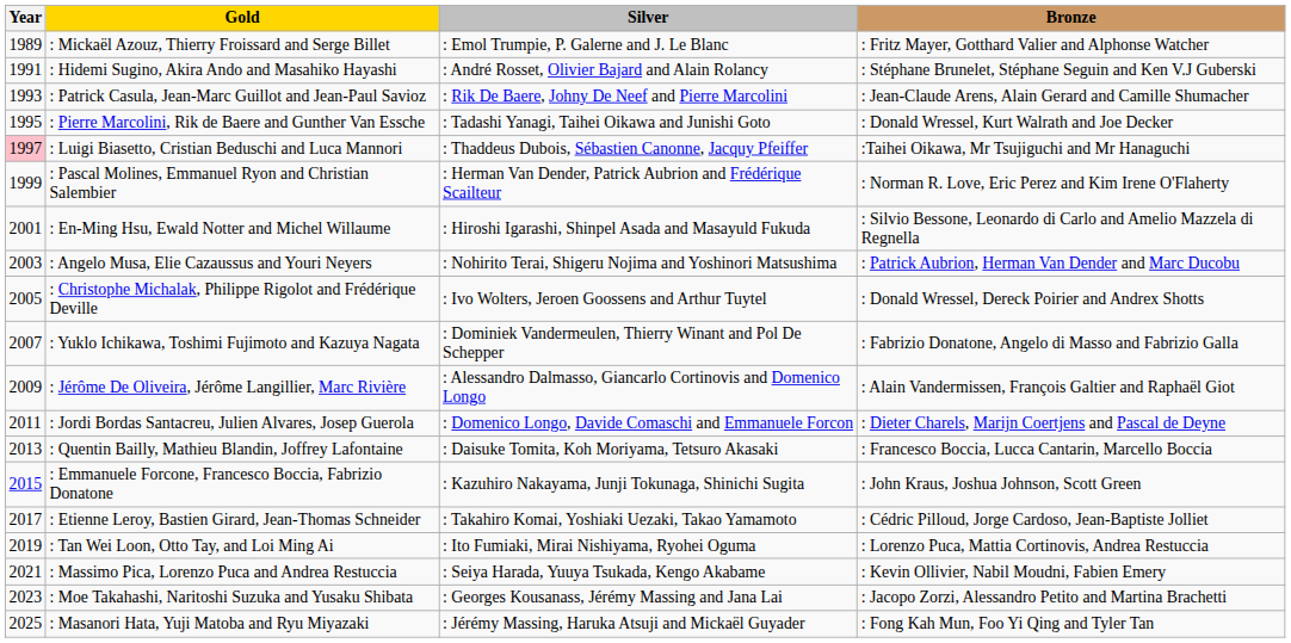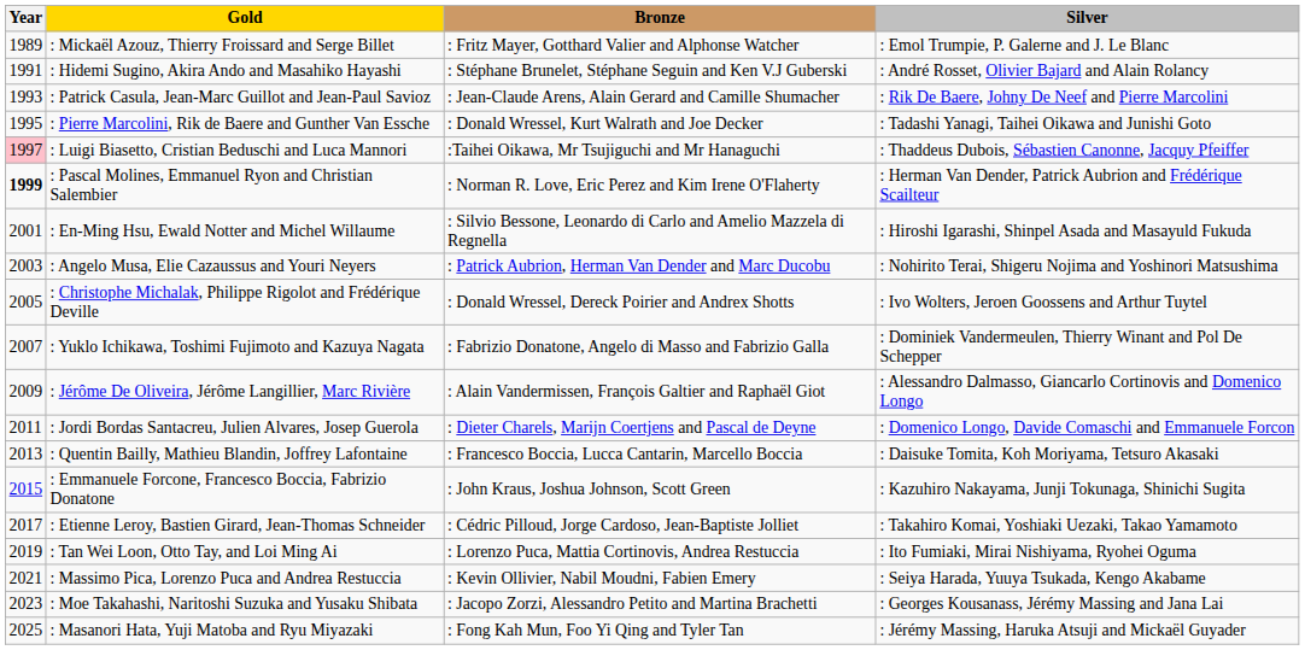 <table class="wikitable">
 <tr>
 <th>Year</th>
 <th style="background-color:gold;">Gold</th>
+<th style="background-color:#cc9966;">Bronze</th>
 <th style="background-color:silver;">Silver</th>
-<th style="background-color:#cc9966;">Bronze</th>
 </tr>
 <tr>
 <td>1989</td>
 <td> : Mickaël Azouz, Thierry Froissard and Serge Billet</td>
+<td> : Fritz Mayer, Gotthard Valier and Alphonse Watcher</td>
 <td> : Emol Trumpie, P. Galerne and J. Le Blanc</td>
-<td> : Fritz Mayer, Gotthard Valier and Alphonse Watcher</td>
 </tr>
 <tr>
 <td>1991</td>
 <td> : Hidemi Sugino, Akira Ando and Masahiko Hayashi</td>
+<td> : Stéphane Brunelet, Stéphane Seguin and Ken V.J Guberski</td>
 <td> : André Rosset, <a href='#'>Olivier Bajard</a> and Alain Rolancy</td>
-<td> : Stéphane Brunelet, Stéphane Seguin and Ken V.J Guberski</td>
 </tr>
 <tr>
 <td>1993</td>
 <td> : Patrick Casula, Jean-Marc Guillot and Jean-Paul Savioz</td>
+<td> : Jean-Claude Arens, Alain Gerard and Camille Shumacher</td>
 <td> : <a href='#'>Rik De Baere</a>, <a href='#'>Johny De Neef</a> and <a href='#'>Pierre Marcolini</a></td>
-<td> : Jean-Claude Arens, Alain Gerard and Camille Shumacher</td>
 </tr>
 <tr>
 <td>1995</td>
 <td> : <a href='#'>Pierre Marcolini</a>, Rik de Baere and Gunther Van Essche</td>
+<td> : Donald Wressel, Kurt Walrath and Joe Decker</td>
 <td> : Tadashi Yanagi, Taihei Oikawa and Junishi Goto</td>
-<td> : Donald Wressel, Kurt Walrath and Joe Decker</td>
 </tr>
 <tr>
 <td style="background: pink;">1997</td>
 <td> : Luigi Biasetto, Cristian Beduschi and Luca Mannori</td>
+<td> :Taihei Oikawa, Mr Tsujiguchi and Mr Hanaguchi</td>
 <td> : Thaddeus Dubois, <a href='#'>Sébastien Canonne</a>, <a href='#'>Jacquy Pfeiffer</a></td>
-<td> :Taihei Oikawa, Mr Tsujiguchi and Mr Hanaguchi</td>
 </tr>
 <tr>
-<td>1999</td>
+<td><strong>1999</strong></td>
 <td> : Pascal Molines, Emmanuel Ryon and Christian Salembier</td>
+<td> : Norman R. Love, Eric Perez and Kim Irene O'Flaherty</td>
 <td> : Herman Van Dender, Patrick Aubrion and <a href='#'>Frédérique Scailteur</a></td>
-<td> : Norman R. Love, Eric Perez and Kim Irene O'Flaherty</td>
 </tr>
 <tr>
 <td>2001</td>
 <td> : En-Ming Hsu, Ewald Notter and Michel Willaume</td>
+<td> : Silvio Bessone, Leonardo di Carlo and Amelio Mazzela di Regnella</td>
 <td> : Hiroshi Igarashi, Shinpel Asada and Masayuld Fukuda</td>
-<td> : Silvio Bessone, Leonardo di Carlo and Amelio Mazzela di Regnella</td>
 </tr>
 <tr>
 <td>2003</td>
 <td> : Angelo Musa, Elie Cazaussus and Youri Neyers</td>
+<td> : <a href='#'>Patrick Aubrion</a>, <a href='#'>Herman Van Dender</a> and <a href='#'>Marc Ducobu</a></td>
 <td> : Nohirito Terai, Shigeru Nojima and Yoshinori Matsushima</td>
-<td> : <a href='#'>Patrick Aubrion</a>, <a href='#'>Herman Van Dender</a> and <a href='#'>Marc Ducobu</a></td>
 </tr>
 <tr>
 <td>2005</td>
 <td> : <a href='#'>Christophe Michalak</a>, Philippe Rigolot and Frédérique Deville</td>
+<td> : Donald Wressel, Dereck Poirier and Andrex Shotts</td>
 <td> : Ivo Wolters, Jeroen Goossens and Arthur Tuytel</td>
-<td> : Donald Wressel, Dereck Poirier and Andrex Shotts</td>
 </tr>
 <tr>
 <td>2007</td>
 <td> : Yuklo Ichikawa, Toshimi Fujimoto and Kazuya Nagata</td>
+<td> : Fabrizio Donatone, Angelo di Masso and Fabrizio Galla</td>
 <td> : Dominiek Vandermeulen, Thierry Winant and Pol De Schepper</td>
-<td> : Fabrizio Donatone, Angelo di Masso and Fabrizio Galla</td>
 </tr>
 <tr>
 <td>2009</td>
 <td> : <a href='#'>Jérôme De Oliveira</a>, Jérôme Langillier, <a href='#'>Marc Rivière</a></td>
+<td> : Alain Vandermissen, François Galtier and Raphaël Giot</td>
 <td> : Alessandro Dalmasso, Giancarlo Cortinovis and <a href='#'>Domenico Longo</a></td>
-<td> : Alain Vandermissen, François Galtier and Raphaël Giot</td>
 </tr>
 <tr>
 <td>2011</td>
 <td> : Jordi Bordas Santacreu, Julien Alvares, Josep Guerola</td>
+<td> : <a href='#'>Dieter Charels</a>, <a href='#'>Marijn Coertjens</a> and <a href='#'>Pascal de Deyne</a></td>
 <td> : <a href='#'>Domenico Longo</a>, <a href='#'>Davide Comaschi</a> and <a href='#'>Emmanuele Forcon</a></td>
-<td> : <a href='#'>Dieter Charels</a>, <a href='#'>Marijn Coertjens</a> and <a href='#'>Pascal de Deyne</a></td>
 </tr>
 <tr>
 <td>2013 </td>
 <td> : Quentin Bailly, Mathieu Blandin, Joffrey Lafontaine</td>
+<td> : Francesco Boccia, Lucca Cantarin, Marcello Boccia</td>
 <td> : Daisuke Tomita, Koh Moriyama, Tetsuro Akasaki</td>
-<td> : Francesco Boccia, Lucca Cantarin, Marcello Boccia</td>
 </tr>
 <tr>
 <td><a href='#'>2015</a></td>
 <td> : Emmanuele Forcone, Francesco Boccia, Fabrizio Donatone</td>
+<td> : John Kraus, Joshua Johnson, Scott Green</td>
 <td> : Kazuhiro Nakayama, Junji Tokunaga, Shinichi Sugita</td>
-<td> : John Kraus, Joshua Johnson, Scott Green</td>
 </tr>
 <tr>
 <td>2017</td>
 <td> : Etienne Leroy, Bastien Girard, Jean-Thomas Schneider</td>
+<td> : Cédric Pilloud, Jorge Cardoso, Jean-Baptiste Jolliet</td>
 <td> : Takahiro Komai, Yoshiaki Uezaki, Takao Yamamoto</td>
-<td> : Cédric Pilloud, Jorge Cardoso, Jean-Baptiste Jolliet</td>
 </tr>
 <tr>
 <td>2019</td>
 <td> : Tan Wei Loon, Otto Tay, and Loi Ming Ai</td>
+<td> : Lorenzo Puca, Mattia Cortinovis, Andrea Restuccia</td>
 <td> : Ito Fumiaki, Mirai Nishiyama, Ryohei Oguma</td>
-<td> : Lorenzo Puca, Mattia Cortinovis, Andrea Restuccia</td>
 </tr>
 <tr>
 <td>2021</td>
 <td> : Massimo Pica, Lorenzo Puca and Andrea Restuccia</td>
+<td> : Kevin Ollivier, Nabil Moudni, Fabien Emery</td>
 <td> : Seiya Harada, Yuuya Tsukada, Kengo Akabame</td>
-<td> : Kevin Ollivier, Nabil Moudni, Fabien Emery</td>
 </tr>
 <tr>
 <td>2023</td>
 <td> : Moe Takahashi, Naritoshi Suzuka and Yusaku Shibata</td>
+<td> : Jacopo Zorzi, Alessandro Petito and Martina Brachetti</td>
 <td> : Georges Kousanass, Jérémy Massing and Jana Lai</td>
-<td> : Jacopo Zorzi, Alessandro Petito and Martina Brachetti</td>
 </tr>
 <tr>
 <td>2025</td>
 <td> : Masanori Hata, Yuji Matoba and Ryu Miyazaki</td>
+<td> : Fong Kah Mun, Foo Yi Qing and Tyler Tan</td>
 <td> : Jérémy Massing, Haruka Atsuji and Mickaël Guyader</td>
-<td> : Fong Kah Mun, Foo Yi Qing and Tyler Tan</td>
 </tr>
 </table>
